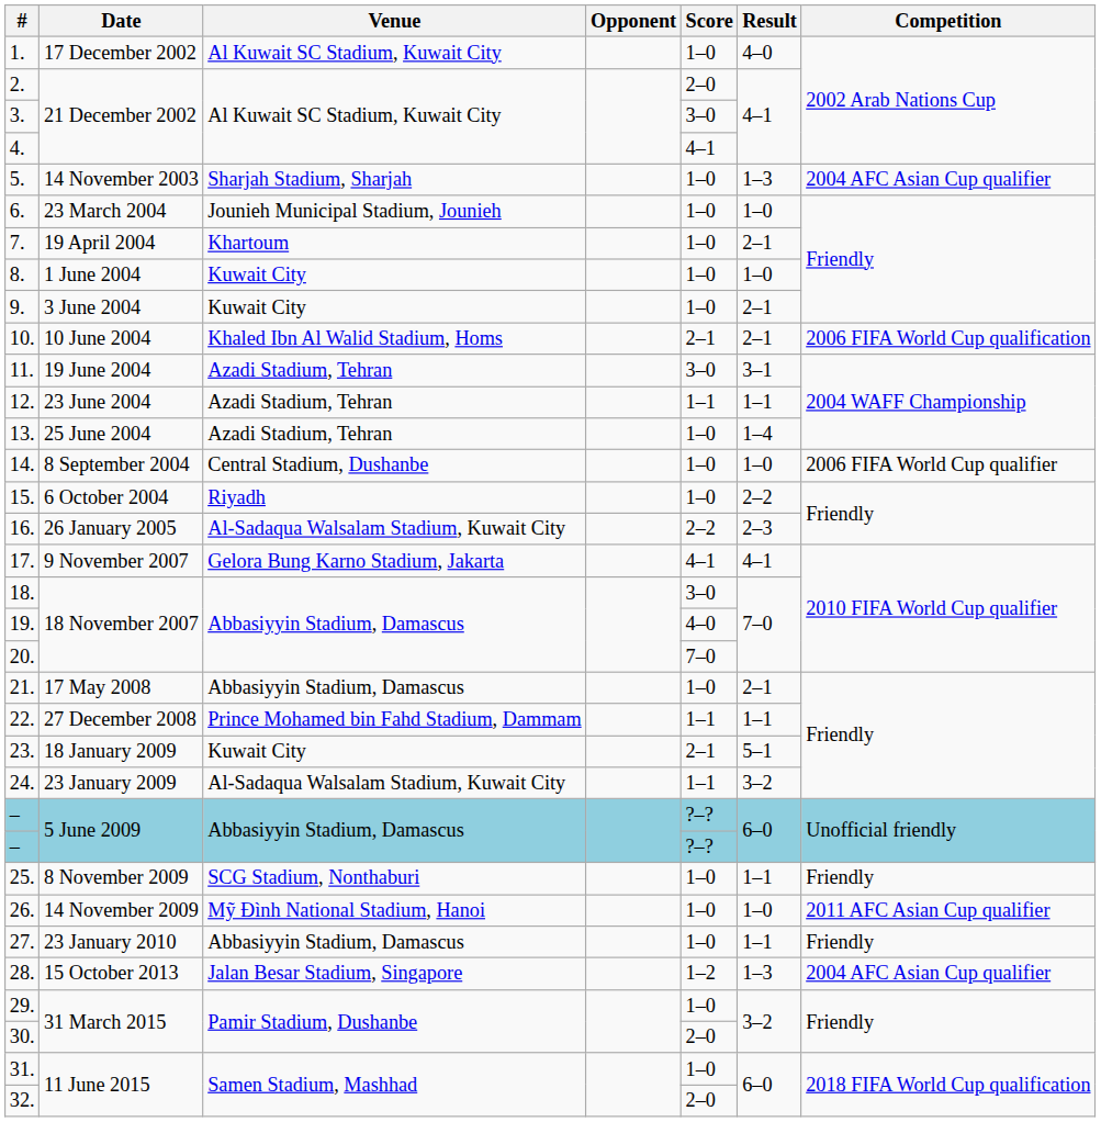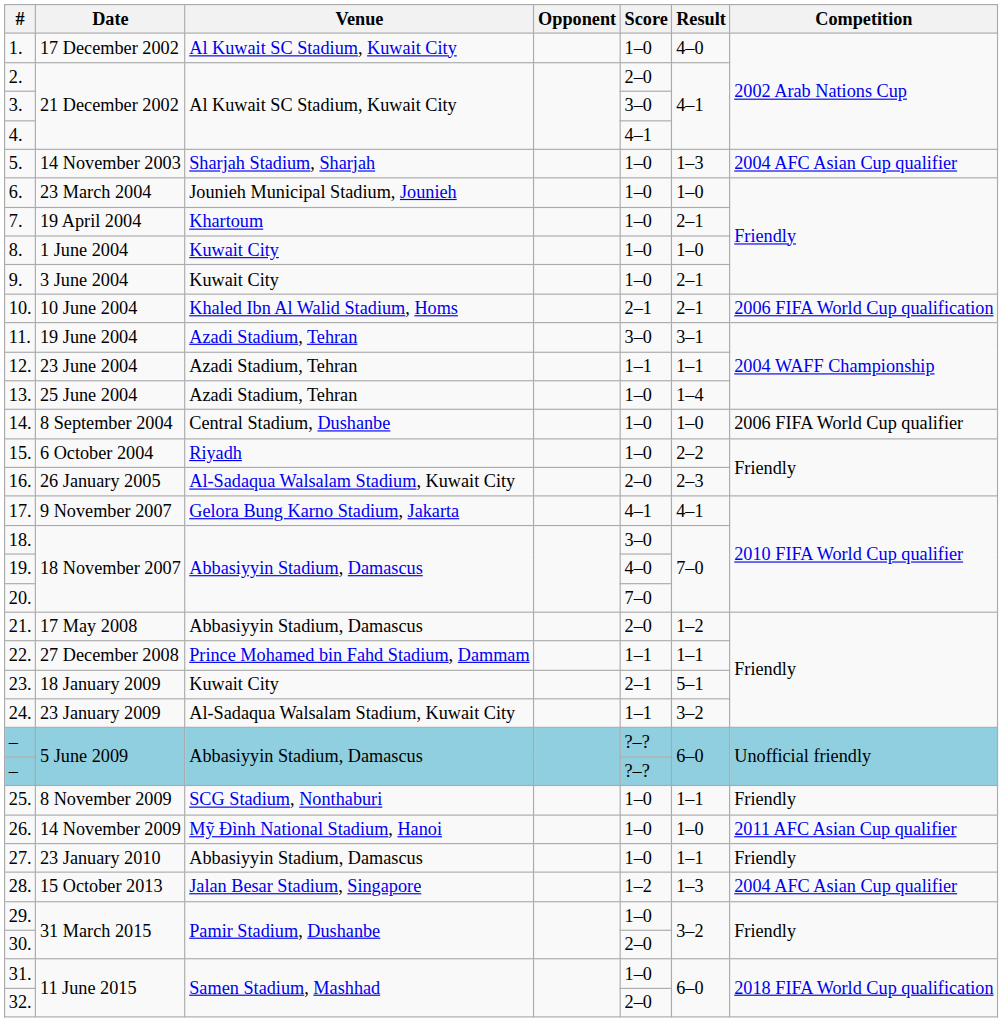 <table class="sortable wikitable plainrowheaders">
 <tr>
 <th>#</th>
 <th>Date</th>
 <th>Venue</th>
 <th>Opponent</th>
 <th>Score</th>
 <th>Result</th>
 <th>Competition</th>
 </tr>
 <tr>
 <td>1.</td>
 <td>17 December 2002</td>
 <td><a href='#'>Al Kuwait SC Stadium</a>, <a href='#'>Kuwait City</a></td>
 <td></td>
 <td>1–0</td>
 <td>4–0</td>
 <td rowspan=4><a href='#'>2002 Arab Nations Cup</a></td>
 </tr>
 <tr>
 <td>2.</td>
 <td rowspan="3">21 December 2002</td>
 <td rowspan="3">Al Kuwait SC Stadium, Kuwait City</td>
 <td rowspan="3"></td>
 <td>2–0</td>
 <td rowspan="3">4–1</td>
 </tr>
 <tr>
 <td>3.</td>
 <td>3–0</td>
 </tr>
 <tr>
 <td>4.</td>
 <td>4–1</td>
 </tr>
 <tr>
 <td>5.</td>
 <td>14 November 2003</td>
 <td><a href='#'>Sharjah Stadium</a>, <a href='#'>Sharjah</a></td>
 <td></td>
 <td>1–0</td>
 <td>1–3</td>
 <td><a href='#'>2004 AFC Asian Cup qualifier</a></td>
 </tr>
 <tr>
 <td>6.</td>
 <td>23 March 2004</td>
 <td>Jounieh Municipal Stadium, <a href='#'>Jounieh</a></td>
 <td></td>
 <td>1–0</td>
 <td>1–0</td>
 <td rowspan=4><a href='#'>Friendly</a></td>
 </tr>
 <tr>
 <td>7.</td>
 <td>19 April 2004</td>
 <td><a href='#'>Khartoum</a></td>
 <td></td>
 <td>1–0</td>
 <td>2–1</td>
 </tr>
 <tr>
 <td>8.</td>
 <td>1 June 2004</td>
 <td><a href='#'>Kuwait City</a></td>
 <td></td>
 <td>1–0</td>
 <td>1–0</td>
 </tr>
 <tr>
 <td>9.</td>
 <td>3 June 2004</td>
 <td>Kuwait City</td>
 <td></td>
 <td>1–0</td>
 <td>2–1</td>
 </tr>
 <tr>
 <td>10.</td>
 <td>10 June 2004</td>
 <td><a href='#'>Khaled Ibn Al Walid Stadium</a>, <a href='#'>Homs</a></td>
 <td></td>
 <td>2–1</td>
 <td>2–1</td>
 <td><a href='#'>2006 FIFA World Cup qualification</a></td>
 </tr>
 <tr>
 <td>11.</td>
 <td>19 June 2004</td>
 <td><a href='#'>Azadi Stadium</a>, <a href='#'>Tehran</a></td>
 <td></td>
 <td>3–0</td>
 <td>3–1</td>
 <td rowspan="3"><a href='#'>2004 WAFF Championship</a></td>
 </tr>
 <tr>
 <td>12.</td>
 <td>23 June 2004</td>
 <td>Azadi Stadium, Tehran</td>
 <td></td>
 <td>1–1</td>
 <td>1–1</td>
 </tr>
 <tr>
 <td>13.</td>
 <td>25 June 2004</td>
 <td>Azadi Stadium, Tehran</td>
 <td></td>
 <td>1–0</td>
 <td>1–4</td>
 </tr>
 <tr>
 <td>14.</td>
 <td>8 September 2004</td>
 <td>Central Stadium, <a href='#'>Dushanbe</a></td>
 <td></td>
 <td>1–0</td>
 <td>1–0</td>
 <td>2006 FIFA World Cup qualifier</td>
 </tr>
 <tr>
 <td>15.</td>
 <td>6 October 2004</td>
 <td><a href='#'>Riyadh</a></td>
 <td></td>
 <td>1–0</td>
 <td>2–2</td>
 <td rowspan="2">Friendly</td>
 </tr>
 <tr>
 <td>16.</td>
 <td>26 January 2005</td>
 <td><a href='#'>Al-Sadaqua Walsalam Stadium</a>, Kuwait City</td>
 <td></td>
-<td>2–2</td>
+<td>2–0</td>
 <td>2–3</td>
 </tr>
 <tr>
 <td>17.</td>
 <td>9 November 2007</td>
 <td><a href='#'>Gelora Bung Karno Stadium</a>, <a href='#'>Jakarta</a></td>
 <td></td>
 <td>4–1</td>
 <td>4–1</td>
 <td rowspan=4><a href='#'>2010 FIFA World Cup qualifier</a></td>
 </tr>
 <tr>
 <td>18.</td>
 <td rowspan="3">18 November 2007</td>
 <td rowspan="3"><a href='#'>Abbasiyyin Stadium</a>, <a href='#'>Damascus</a></td>
 <td rowspan="3"></td>
 <td>3–0</td>
 <td rowspan="3">7–0</td>
 </tr>
 <tr>
 <td>19.</td>
 <td>4–0</td>
 </tr>
 <tr>
 <td>20.</td>
 <td>7–0</td>
 </tr>
 <tr>
 <td>21.</td>
 <td>17 May 2008</td>
 <td>Abbasiyyin Stadium, Damascus</td>
 <td></td>
-<td>1–0</td>
-<td>2–1</td>
+<td>2–0</td>
+<td>1–2</td>
 <td rowspan=4>Friendly</td>
 </tr>
 <tr>
 <td>22.</td>
 <td>27 December 2008</td>
 <td><a href='#'>Prince Mohamed bin Fahd Stadium</a>, <a href='#'>Dammam</a></td>
 <td></td>
 <td>1–1</td>
 <td>1–1</td>
 </tr>
 <tr>
 <td>23.</td>
 <td>18 January 2009</td>
 <td>Kuwait City</td>
 <td></td>
 <td>2–1</td>
 <td>5–1</td>
 </tr>
 <tr>
 <td>24.</td>
 <td>23 January 2009</td>
 <td>Al-Sadaqua Walsalam Stadium, Kuwait City</td>
 <td></td>
 <td>1–1</td>
 <td>3–2</td>
 </tr>
 <tr style="background:#8fcfdf;">
 <td>–</td>
 <td rowspan="2">5 June 2009</td>
 <td rowspan="2">Abbasiyyin Stadium, Damascus</td>
 <td rowspan="2"></td>
 <td>?–?</td>
 <td rowspan="2">6–0</td>
 <td rowspan=2>Unofficial friendly</td>
 </tr>
 <tr style="background:#8fcfdf;">
 <td>–</td>
 <td>?–?</td>
 </tr>
 <tr>
 <td>25.</td>
 <td>8 November 2009</td>
 <td><a href='#'>SCG Stadium</a>, <a href='#'>Nonthaburi</a></td>
 <td></td>
 <td>1–0</td>
 <td>1–1</td>
 <td>Friendly</td>
 </tr>
 <tr>
 <td>26.</td>
 <td>14 November 2009</td>
 <td><a href='#'>Mỹ Đình National Stadium</a>, <a href='#'>Hanoi</a></td>
 <td></td>
 <td>1–0</td>
 <td>1–0</td>
 <td><a href='#'>2011 AFC Asian Cup qualifier</a></td>
 </tr>
 <tr>
 <td>27.</td>
 <td>23 January 2010</td>
 <td>Abbasiyyin Stadium, Damascus</td>
 <td></td>
 <td>1–0</td>
 <td>1–1</td>
 <td>Friendly</td>
 </tr>
 <tr>
 <td>28.</td>
 <td>15 October 2013</td>
 <td><a href='#'>Jalan Besar Stadium</a>, <a href='#'>Singapore</a></td>
 <td></td>
 <td>1–2</td>
 <td>1–3</td>
 <td><a href='#'>2004 AFC Asian Cup qualifier</a></td>
 </tr>
 <tr>
 <td>29.</td>
 <td rowspan="2">31 March 2015</td>
 <td rowspan="2"><a href='#'>Pamir Stadium</a>, <a href='#'>Dushanbe</a></td>
 <td rowspan="2"></td>
 <td>1–0</td>
 <td rowspan="2">3–2</td>
 <td rowspan="2">Friendly</td>
 </tr>
 <tr>
 <td>30.</td>
 <td>2–0</td>
 </tr>
 <tr>
 <td>31.</td>
 <td rowspan="2">11 June 2015</td>
 <td rowspan="2"><a href='#'>Samen Stadium</a>, <a href='#'>Mashhad</a></td>
 <td rowspan="2"></td>
 <td>1–0</td>
 <td rowspan="2">6–0</td>
 <td rowspan="2"><a href='#'>2018 FIFA World Cup qualification</a></td>
 </tr>
 <tr>
 <td>32.</td>
 <td>2–0</td>
 </tr>
 </table>
